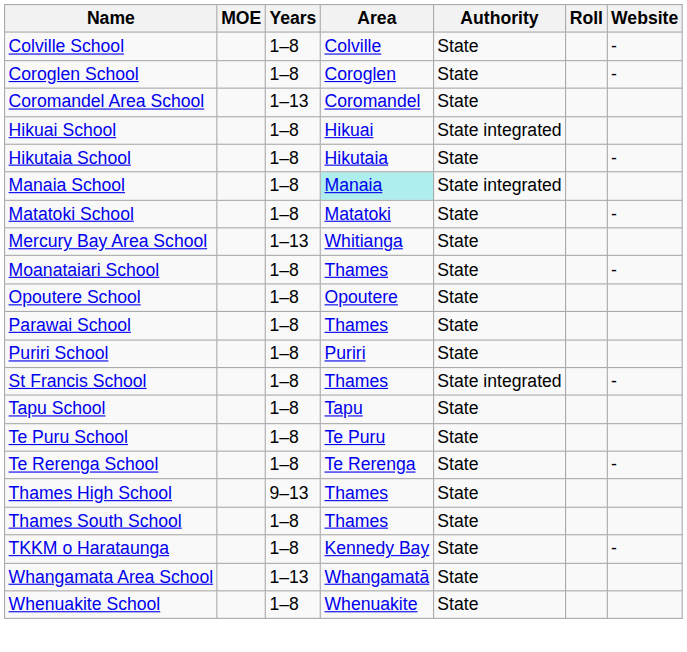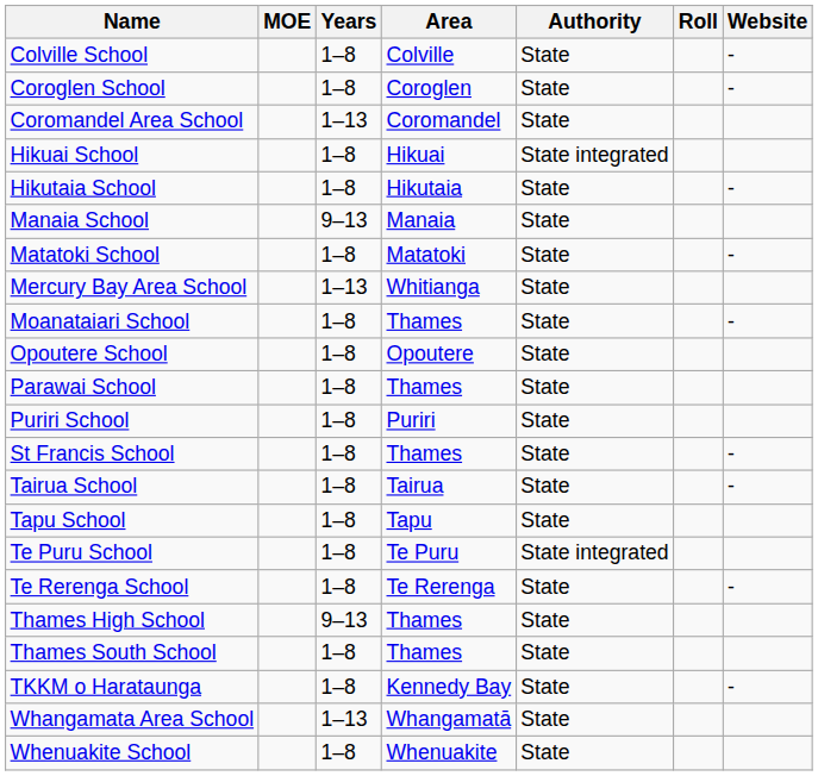 <table class="wikitable sortable">
 <tr>
 <th>Name</th>
 <th>MOE</th>
 <th>Years</th>
 <th>Area</th>
 <th>Authority</th>
 <th>Roll</th>
 <th>Website</th>
 </tr>
 <tr>
 <td><a href='#'>Colville School</a></td>
 <td></td>
 <td>1–8</td>
 <td><a href='#'>Colville</a></td>
 <td>State</td>
 <td></td>
 <td>-</td>
 </tr>
 <tr>
 <td><a href='#'>Coroglen School</a></td>
 <td></td>
 <td>1–8</td>
 <td><a href='#'>Coroglen</a></td>
 <td>State</td>
 <td></td>
 <td>-</td>
 </tr>
 <tr>
 <td><a href='#'>Coromandel Area School</a></td>
 <td></td>
 <td>1–13</td>
 <td><a href='#'>Coromandel</a></td>
 <td>State</td>
 <td></td>
 <td></td>
 </tr>
 <tr>
 <td><a href='#'>Hikuai School</a></td>
 <td></td>
 <td>1–8</td>
 <td><a href='#'>Hikuai</a></td>
 <td>State integrated</td>
 <td></td>
 <td></td>
 </tr>
 <tr>
 <td><a href='#'>Hikutaia School</a></td>
 <td></td>
 <td>1–8</td>
 <td><a href='#'>Hikutaia</a></td>
 <td>State</td>
 <td></td>
 <td>-</td>
 </tr>
 <tr>
 <td><a href='#'>Manaia School</a></td>
 <td></td>
-<td>1–8</td>
-<td style="background: paleturquoise;"><a href='#'>Manaia</a></td>
-<td>State integrated</td>
+<td>9–13</td>
+<td><a href='#'>Manaia</a></td>
+<td>State</td>
 <td></td>
 <td></td>
 </tr>
 <tr>
 <td><a href='#'>Matatoki School</a></td>
 <td></td>
 <td>1–8</td>
 <td><a href='#'>Matatoki</a></td>
 <td>State</td>
 <td></td>
 <td>-</td>
 </tr>
 <tr>
 <td><a href='#'>Mercury Bay Area School</a></td>
 <td></td>
 <td>1–13</td>
 <td><a href='#'>Whitianga</a></td>
 <td>State</td>
 <td></td>
 <td></td>
 </tr>
 <tr>
 <td><a href='#'>Moanataiari School</a></td>
 <td></td>
 <td>1–8</td>
 <td><a href='#'>Thames</a></td>
 <td>State</td>
 <td></td>
 <td>-</td>
 </tr>
 <tr>
 <td><a href='#'>Opoutere School</a></td>
 <td></td>
 <td>1–8</td>
 <td><a href='#'>Opoutere</a></td>
 <td>State</td>
 <td></td>
 <td></td>
 </tr>
 <tr>
 <td><a href='#'>Parawai School</a></td>
 <td></td>
 <td>1–8</td>
 <td><a href='#'>Thames</a></td>
 <td>State</td>
 <td></td>
 <td></td>
 </tr>
 <tr>
 <td><a href='#'>Puriri School</a></td>
 <td></td>
 <td>1–8</td>
 <td><a href='#'>Puriri</a></td>
 <td>State</td>
 <td></td>
 <td></td>
 </tr>
 <tr>
 <td><a href='#'>St Francis School</a></td>
 <td></td>
 <td>1–8</td>
 <td><a href='#'>Thames</a></td>
-<td>State integrated</td>
+<td>State</td>
+<td></td>
+<td>-</td>
+</tr>
+<tr>
+<td><a href='#'>Tairua School</a></td>
+<td></td>
+<td>1–8</td>
+<td><a href='#'>Tairua</a></td>
+<td>State</td>
 <td></td>
 <td>-</td>
 </tr>
 <tr>
 <td><a href='#'>Tapu School</a></td>
 <td></td>
 <td>1–8</td>
 <td><a href='#'>Tapu</a></td>
 <td>State</td>
 <td></td>
 <td></td>
 </tr>
 <tr>
 <td><a href='#'>Te Puru School</a></td>
 <td></td>
 <td>1–8</td>
 <td><a href='#'>Te Puru</a></td>
-<td>State</td>
+<td>State integrated</td>
 <td></td>
 <td></td>
 </tr>
 <tr>
 <td><a href='#'>Te Rerenga School</a></td>
 <td></td>
 <td>1–8</td>
 <td><a href='#'>Te Rerenga</a></td>
 <td>State</td>
 <td></td>
 <td>-</td>
 </tr>
 <tr>
 <td><a href='#'>Thames High School</a></td>
 <td></td>
 <td>9–13</td>
 <td><a href='#'>Thames</a></td>
 <td>State</td>
 <td></td>
 <td></td>
 </tr>
 <tr>
 <td><a href='#'>Thames South School</a></td>
 <td></td>
 <td>1–8</td>
 <td><a href='#'>Thames</a></td>
 <td>State</td>
 <td></td>
 <td></td>
 </tr>
 <tr>
 <td><a href='#'>TKKM o Harataunga</a></td>
 <td></td>
 <td>1–8</td>
 <td><a href='#'>Kennedy Bay</a></td>
 <td>State</td>
 <td></td>
 <td>-</td>
 </tr>
 <tr>
 <td><a href='#'>Whangamata Area School</a></td>
 <td></td>
 <td>1–13</td>
 <td><a href='#'>Whangamatā</a></td>
 <td>State</td>
 <td></td>
 <td></td>
 </tr>
 <tr>
 <td><a href='#'>Whenuakite School</a></td>
 <td></td>
 <td>1–8</td>
 <td><a href='#'>Whenuakite</a></td>
 <td>State</td>
 <td></td>
 <td></td>
 </tr>
 </table>
